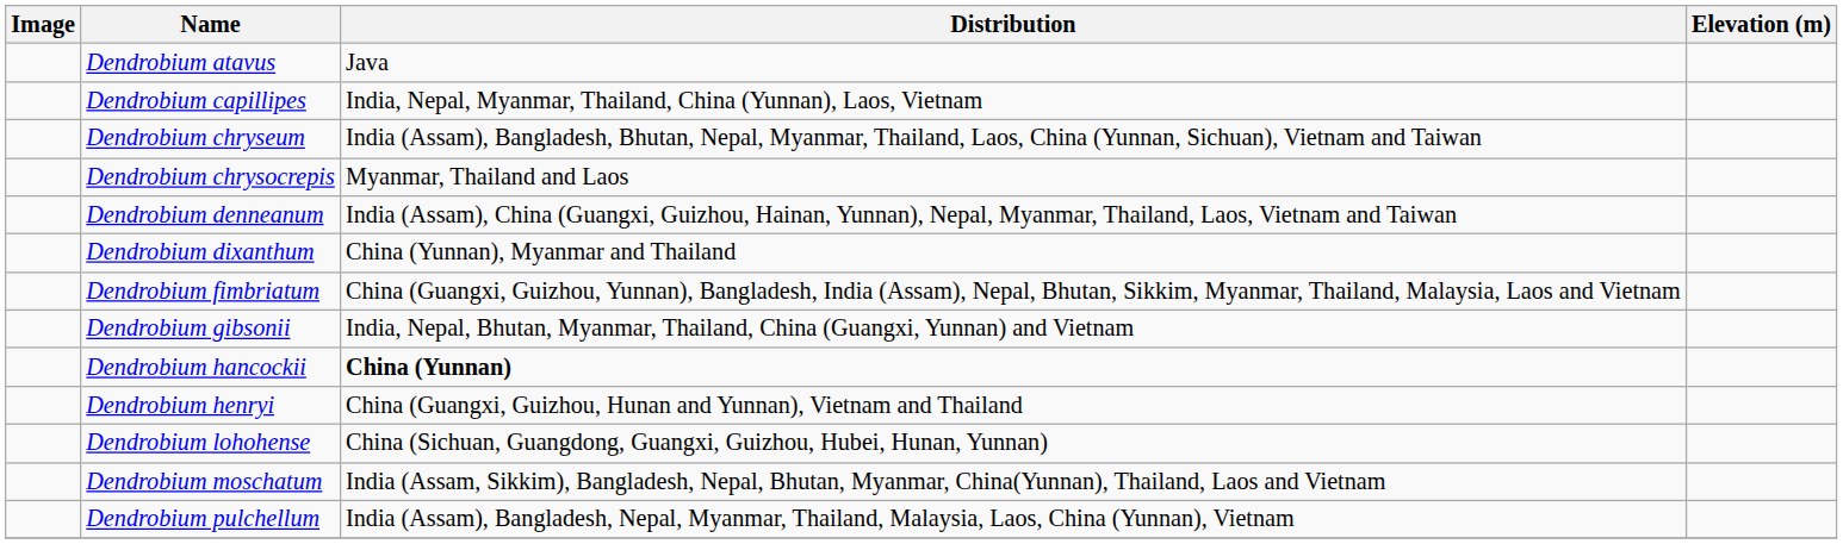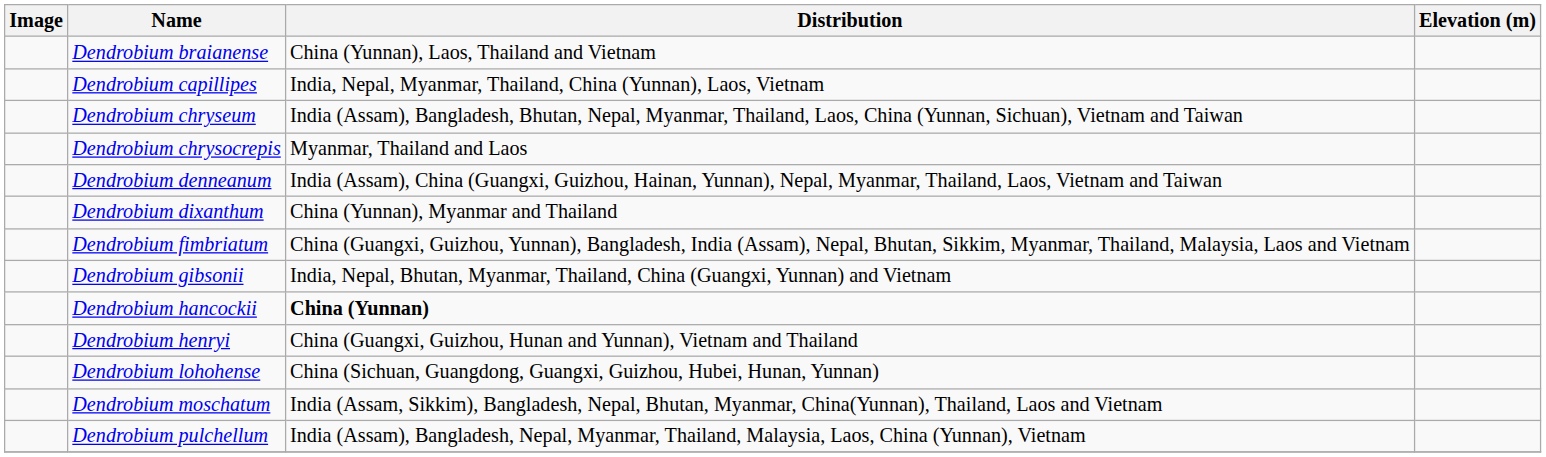 <table class="wikitable collapsible">
 <tr>
 <th>Image</th>
 <th>Name</th>
 <th>Distribution</th>
 <th>Elevation (m)</th>
 </tr>
 <tr>
 <td></td>
-<td><em><a href='#'>Dendrobium atavus</a></em> </td>
-<td>Java</td>
+<td><em><a href='#'>Dendrobium braianense</a></em> </td>
+<td>China (Yunnan), Laos, Thailand and Vietnam</td>
 <td></td>
 </tr>
 <tr>
 <td></td>
 <td><em><a href='#'>Dendrobium capillipes</a></em> </td>
 <td>India, Nepal, Myanmar, Thailand, China (Yunnan), Laos, Vietnam</td>
 <td></td>
 </tr>
 <tr>
 <td></td>
 <td><em><a href='#'>Dendrobium chryseum</a></em> </td>
 <td>India (Assam), Bangladesh, Bhutan, Nepal, Myanmar, Thailand, Laos, China (Yunnan, Sichuan), Vietnam and Taiwan</td>
 <td></td>
 </tr>
 <tr>
 <td></td>
 <td><em><a href='#'>Dendrobium chrysocrepis</a></em> </td>
 <td>Myanmar, Thailand and Laos</td>
 <td></td>
 </tr>
 <tr>
 <td></td>
 <td><em><a href='#'>Dendrobium denneanum</a></em> </td>
 <td>India (Assam), China (Guangxi, Guizhou, Hainan, Yunnan), Nepal, Myanmar, Thailand, Laos, Vietnam and Taiwan</td>
 <td></td>
 </tr>
 <tr>
 <td></td>
 <td><em><a href='#'>Dendrobium dixanthum</a></em> </td>
 <td>China (Yunnan), Myanmar and Thailand</td>
 <td></td>
 </tr>
 <tr>
 <td></td>
 <td><em><a href='#'>Dendrobium fimbriatum</a></em> </td>
 <td>China (Guangxi, Guizhou, Yunnan),  Bangladesh, India (Assam), Nepal, Bhutan, Sikkim, Myanmar, Thailand, Malaysia, Laos and Vietnam</td>
 <td></td>
 </tr>
 <tr>
 <td></td>
 <td><em><a href='#'>Dendrobium gibsonii</a></em> </td>
 <td>India, Nepal, Bhutan, Myanmar, Thailand, China (Guangxi, Yunnan) and Vietnam</td>
 <td></td>
 </tr>
 <tr>
 <td></td>
 <td><em><a href='#'>Dendrobium hancockii</a></em> </td>
 <td><strong>China (Yunnan)</strong></td>
 <td></td>
 </tr>
 <tr>
 <td></td>
 <td><em><a href='#'>Dendrobium henryi</a></em> </td>
 <td>China (Guangxi, Guizhou, Hunan and Yunnan), Vietnam and Thailand</td>
 <td></td>
 </tr>
 <tr>
 <td></td>
 <td><em><a href='#'>Dendrobium lohohense</a></em> </td>
 <td>China (Sichuan, Guangdong, Guangxi, Guizhou, Hubei, Hunan, Yunnan)</td>
 <td></td>
 </tr>
 <tr>
 <td></td>
 <td><em><a href='#'>Dendrobium moschatum</a></em> </td>
 <td>India (Assam, Sikkim), Bangladesh, Nepal, Bhutan, Myanmar, China(Yunnan), Thailand, Laos and Vietnam</td>
 <td></td>
 </tr>
 <tr>
 <td></td>
 <td><em><a href='#'>Dendrobium pulchellum</a></em> </td>
 <td>India (Assam), Bangladesh, Nepal, Myanmar, Thailand, Malaysia, Laos, China (Yunnan), Vietnam</td>
 <td></td>
 </tr>
 <tr>
 </tr>
 </table>
